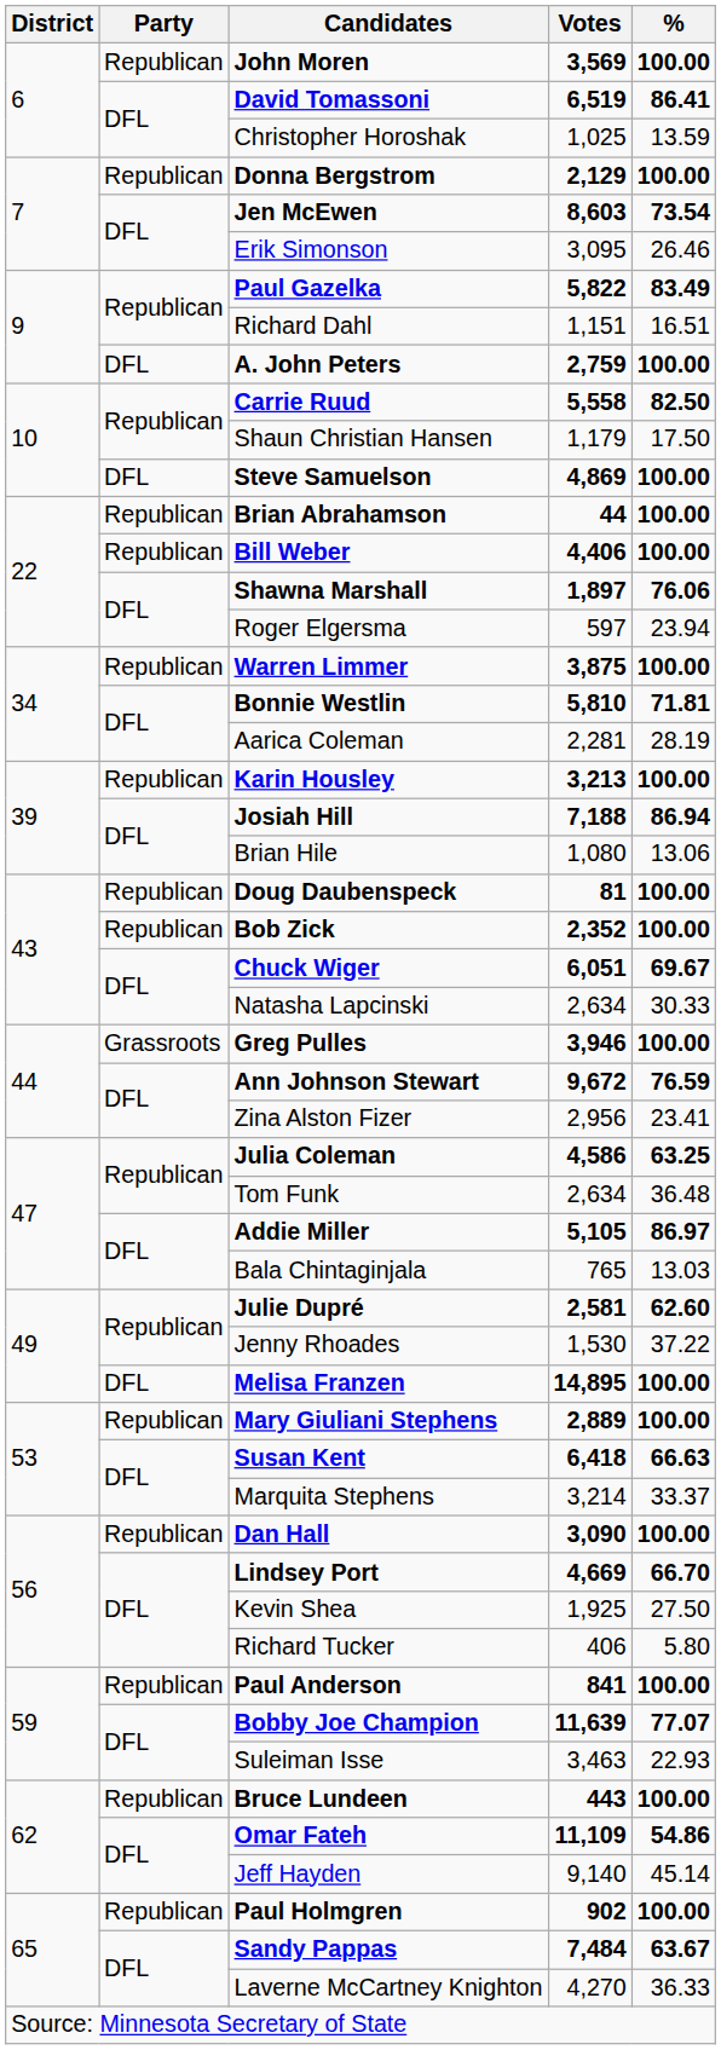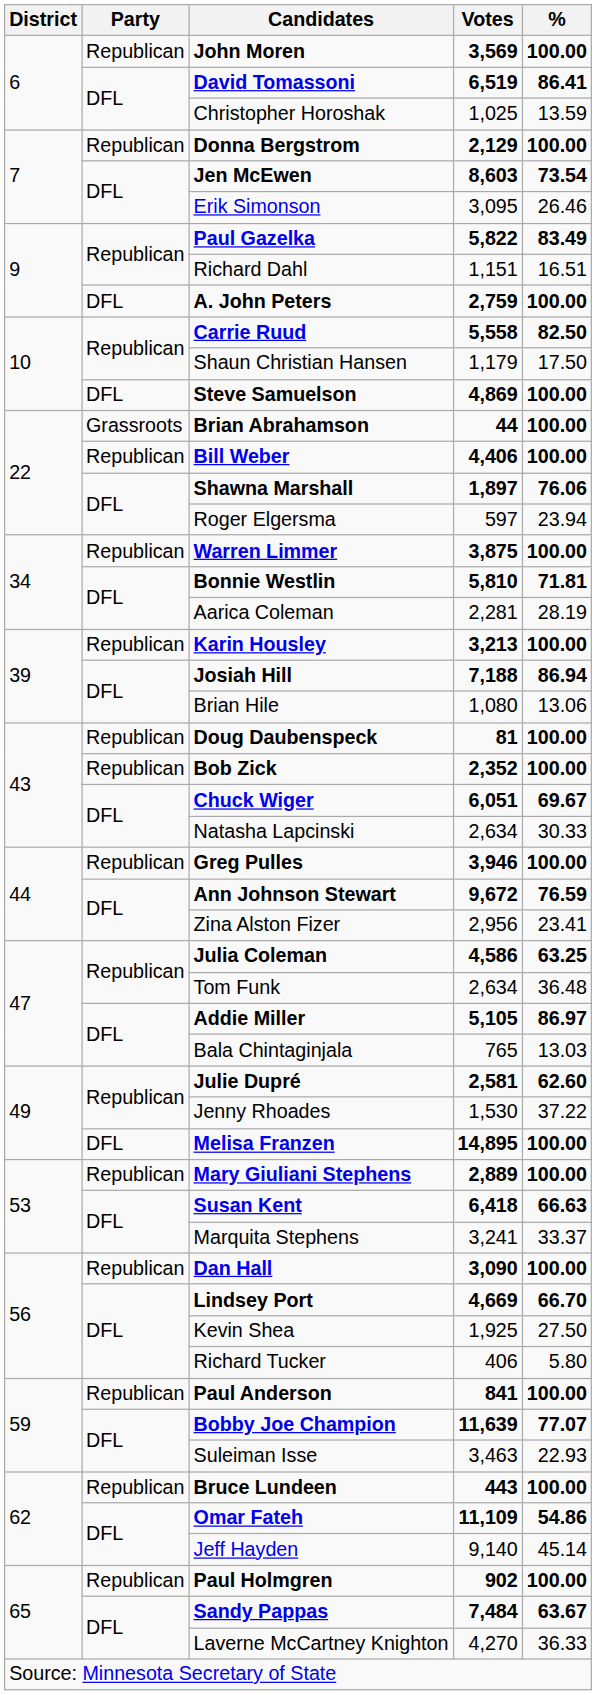 <table class="wikitable">
 <tr>
 <th>District</th>
 <th>Party</th>
 <th>Candidates</th>
 <th>Votes</th>
 <th>%</th>
 </tr>
 <tr>
 <td rowspan="3" id="6pe">6</td>
 <td>Republican</td>
 <td><strong>John Moren</strong></td>
 <td style="font-weight:bold" align="right">3,569</td>
 <td style="font-weight:bold" align="right">100.00</td>
 </tr>
 <tr>
 <td rowspan="2" >DFL</td>
 <td><strong><a href='#'>David Tomassoni</a></strong></td>
 <td style="font-weight:bold" align="right">6,519</td>
 <td style="font-weight:bold" align="right">86.41</td>
 </tr>
 <tr>
 <td>Christopher Horoshak</td>
 <td align="right">1,025</td>
 <td align="right">13.59</td>
 </tr>
 <tr>
 <td rowspan="3" id="7pe">7</td>
 <td>Republican</td>
 <td><strong>Donna Bergstrom</strong></td>
 <td style="font-weight:bold" align="right">2,129</td>
 <td style="font-weight:bold" align="right">100.00</td>
 </tr>
 <tr>
 <td rowspan="2" >DFL</td>
 <td><strong>Jen McEwen</strong></td>
 <td style="font-weight:bold" align="right">8,603</td>
 <td style="font-weight:bold" align="right">73.54</td>
 </tr>
 <tr>
 <td><a href='#'>Erik Simonson</a></td>
 <td align="right">3,095</td>
 <td align="right">26.46</td>
 </tr>
 <tr>
 <td rowspan="3" id="9pe">9</td>
 <td rowspan="2" >Republican</td>
 <td><strong><a href='#'>Paul Gazelka</a></strong></td>
 <td style="font-weight:bold" align="right">5,822</td>
 <td style="font-weight:bold" align="right">83.49</td>
 </tr>
 <tr>
 <td>Richard Dahl</td>
 <td align="right">1,151</td>
 <td align="right">16.51</td>
 </tr>
 <tr>
 <td>DFL</td>
 <td><strong>A. John Peters</strong></td>
 <td style="font-weight:bold" align="right">2,759</td>
 <td style="font-weight:bold" align="right">100.00</td>
 </tr>
 <tr>
 <td rowspan="3" id="10pe">10</td>
 <td rowspan="2" >Republican</td>
 <td><strong><a href='#'>Carrie Ruud</a></strong></td>
 <td style="font-weight:bold" align="right">5,558</td>
 <td style="font-weight:bold" align="right">82.50</td>
 </tr>
 <tr>
 <td>Shaun Christian Hansen</td>
 <td align="right">1,179</td>
 <td align="right">17.50</td>
 </tr>
 <tr>
 <td>DFL</td>
 <td><strong>Steve Samuelson</strong></td>
 <td style="font-weight:bold" align="right">4,869</td>
 <td style="font-weight:bold" align="right">100.00</td>
 </tr>
 <tr>
 <td rowspan="4" id="22pe">22</td>
-<td>Republican</td>
+<td>Grassroots</td>
 <td><strong>Brian Abrahamson</strong></td>
 <td style="font-weight:bold" align="right">44</td>
 <td style="font-weight:bold" align="right">100.00</td>
 </tr>
 <tr>
 <td>Republican</td>
 <td><strong><a href='#'>Bill Weber</a></strong></td>
 <td style="font-weight:bold" align="right">4,406</td>
 <td style="font-weight:bold" align="right">100.00</td>
 </tr>
 <tr>
 <td rowspan="2" >DFL</td>
 <td><strong>Shawna Marshall</strong></td>
 <td style="font-weight:bold" align="right">1,897</td>
 <td style="font-weight:bold" align="right">76.06</td>
 </tr>
 <tr>
 <td>Roger Elgersma</td>
 <td align="right">597</td>
 <td align="right">23.94</td>
 </tr>
 <tr>
 <td rowspan="3" id="34pe">34</td>
 <td>Republican</td>
 <td><strong><a href='#'>Warren Limmer</a></strong></td>
 <td style="font-weight:bold" align="right">3,875</td>
 <td style="font-weight:bold" align="right">100.00</td>
 </tr>
 <tr>
 <td rowspan="2" >DFL</td>
 <td><strong>Bonnie Westlin</strong></td>
 <td style="font-weight:bold" align="right">5,810</td>
 <td style="font-weight:bold" align="right">71.81</td>
 </tr>
 <tr>
 <td>Aarica Coleman</td>
 <td align="right">2,281</td>
 <td align="right">28.19</td>
 </tr>
 <tr>
 <td rowspan="3" id="39pe">39</td>
 <td>Republican</td>
 <td><strong><a href='#'>Karin Housley</a></strong></td>
 <td style="font-weight:bold" align="right">3,213</td>
 <td style="font-weight:bold" align="right">100.00</td>
 </tr>
 <tr>
 <td rowspan="2" >DFL</td>
 <td><strong>Josiah Hill</strong></td>
 <td style="font-weight:bold" align="right">7,188</td>
 <td style="font-weight:bold" align="right">86.94</td>
 </tr>
 <tr>
 <td>Brian Hile</td>
 <td align="right">1,080</td>
 <td align="right">13.06</td>
 </tr>
 <tr>
 <td rowspan="4" id="43pe">43</td>
 <td>Republican</td>
 <td><strong>Doug Daubenspeck</strong></td>
 <td style="font-weight:bold" align="right">81</td>
 <td style="font-weight:bold" align="right">100.00</td>
 </tr>
 <tr>
 <td>Republican</td>
 <td><strong>Bob Zick</strong></td>
 <td style="font-weight:bold" align="right">2,352</td>
 <td style="font-weight:bold" align="right">100.00</td>
 </tr>
 <tr>
 <td rowspan="2" >DFL</td>
 <td><strong><a href='#'>Chuck Wiger</a></strong></td>
 <td style="font-weight:bold" align="right">6,051</td>
 <td style="font-weight:bold" align="right">69.67</td>
 </tr>
 <tr>
 <td>Natasha Lapcinski</td>
 <td align="right">2,634</td>
 <td align="right">30.33</td>
 </tr>
 <tr>
 <td rowspan="3" id="44pe">44</td>
-<td>Grassroots</td>
+<td>Republican</td>
 <td><strong>Greg Pulles</strong></td>
 <td style="font-weight:bold" align="right">3,946</td>
 <td style="font-weight:bold" align="right">100.00</td>
 </tr>
 <tr>
 <td rowspan="2" >DFL</td>
 <td><strong>Ann Johnson Stewart</strong></td>
 <td style="font-weight:bold" align="right">9,672</td>
 <td style="font-weight:bold" align="right">76.59</td>
 </tr>
 <tr>
 <td>Zina Alston Fizer</td>
 <td align="right">2,956</td>
 <td align="right">23.41</td>
 </tr>
 <tr>
 <td rowspan="4" id="47pe">47</td>
 <td rowspan="2" >Republican</td>
 <td><strong>Julia Coleman</strong></td>
 <td style="font-weight:bold" align="right">4,586</td>
 <td style="font-weight:bold" align="right">63.25</td>
 </tr>
 <tr>
 <td>Tom Funk</td>
 <td align="right">2,634</td>
 <td align="right">36.48</td>
 </tr>
 <tr>
 <td rowspan="2" >DFL</td>
 <td><strong>Addie Miller</strong></td>
 <td style="font-weight:bold" align="right">5,105</td>
 <td style="font-weight:bold" align="right">86.97</td>
 </tr>
 <tr>
 <td>Bala Chintaginjala</td>
 <td align="right">765</td>
 <td align="right">13.03</td>
 </tr>
 <tr>
 <td rowspan="3" id="49pe">49</td>
 <td rowspan="2" >Republican</td>
 <td><strong>Julie Dupré</strong></td>
 <td style="font-weight:bold" align="right">2,581</td>
 <td style="font-weight:bold" align="right">62.60</td>
 </tr>
 <tr>
 <td>Jenny Rhoades</td>
 <td align="right">1,530</td>
 <td align="right">37.22</td>
 </tr>
 <tr>
 <td>DFL</td>
 <td><strong><a href='#'>Melisa Franzen</a></strong></td>
 <td style="font-weight:bold" align="right">14,895</td>
 <td style="font-weight:bold" align="right">100.00</td>
 </tr>
 <tr>
 <td rowspan="3" id="53pe">53</td>
 <td>Republican</td>
 <td><strong><a href='#'>Mary Giuliani Stephens</a></strong></td>
 <td style="font-weight:bold" align="right">2,889</td>
 <td style="font-weight:bold" align="right">100.00</td>
 </tr>
 <tr>
 <td rowspan="2" >DFL</td>
 <td><strong><a href='#'>Susan Kent</a></strong></td>
 <td style="font-weight:bold" align="right">6,418</td>
 <td style="font-weight:bold" align="right">66.63</td>
 </tr>
 <tr>
 <td>Marquita Stephens</td>
-<td align="right">3,214</td>
+<td align="right">3,241</td>
 <td align="right">33.37</td>
 </tr>
 <tr>
 <td rowspan="4" id="56pe">56</td>
 <td>Republican</td>
 <td><strong><a href='#'>Dan Hall</a></strong></td>
 <td style="font-weight:bold" align="right">3,090</td>
 <td style="font-weight:bold" align="right">100.00</td>
 </tr>
 <tr>
 <td rowspan="3" >DFL</td>
 <td><strong>Lindsey Port</strong></td>
 <td style="font-weight:bold" align="right">4,669</td>
 <td style="font-weight:bold" align="right">66.70</td>
 </tr>
 <tr>
 <td>Kevin Shea</td>
 <td align="right">1,925</td>
 <td align="right">27.50</td>
 </tr>
 <tr>
 <td>Richard Tucker</td>
 <td align="right">406</td>
 <td align="right">5.80</td>
 </tr>
 <tr>
 <td rowspan="3" id="59pe">59</td>
 <td>Republican</td>
 <td><strong>Paul Anderson</strong></td>
 <td style="font-weight:bold" align="right">841</td>
 <td style="font-weight:bold" align="right">100.00</td>
 </tr>
 <tr>
 <td rowspan="2" >DFL</td>
 <td><strong><a href='#'>Bobby Joe Champion</a></strong></td>
 <td style="font-weight:bold" align="right">11,639</td>
 <td style="font-weight:bold" align="right">77.07</td>
 </tr>
 <tr>
 <td>Suleiman Isse</td>
 <td align="right">3,463</td>
 <td align="right">22.93</td>
 </tr>
 <tr>
 <td rowspan="3" id="62pe">62</td>
 <td>Republican</td>
 <td><strong>Bruce Lundeen</strong></td>
 <td style="font-weight:bold" align="right">443</td>
 <td style="font-weight:bold" align="right">100.00</td>
 </tr>
 <tr>
 <td rowspan="2" >DFL</td>
 <td><strong><a href='#'>Omar Fateh</a></strong></td>
 <td style="font-weight:bold" align="right">11,109</td>
 <td style="font-weight:bold" align="right">54.86</td>
 </tr>
 <tr>
 <td><a href='#'>Jeff Hayden</a></td>
 <td align="right">9,140</td>
 <td align="right">45.14</td>
 </tr>
 <tr>
 <td rowspan="3" id="65pe">65</td>
 <td>Republican</td>
 <td><strong>Paul Holmgren</strong></td>
 <td style="font-weight:bold" align="right">902</td>
 <td style="font-weight:bold" align="right">100.00</td>
 </tr>
 <tr>
 <td rowspan="2" >DFL</td>
 <td><strong><a href='#'>Sandy Pappas</a></strong></td>
 <td style="font-weight:bold" align="right">7,484</td>
 <td style="font-weight:bold" align="right">63.67</td>
 </tr>
 <tr>
 <td>Laverne McCartney Knighton</td>
 <td align="right">4,270</td>
 <td align="right">36.33</td>
 </tr>
 <tr>
 <td colspan="5">Source: <a href='#'>Minnesota Secretary of State</a></td>
 </tr>
 </table>
